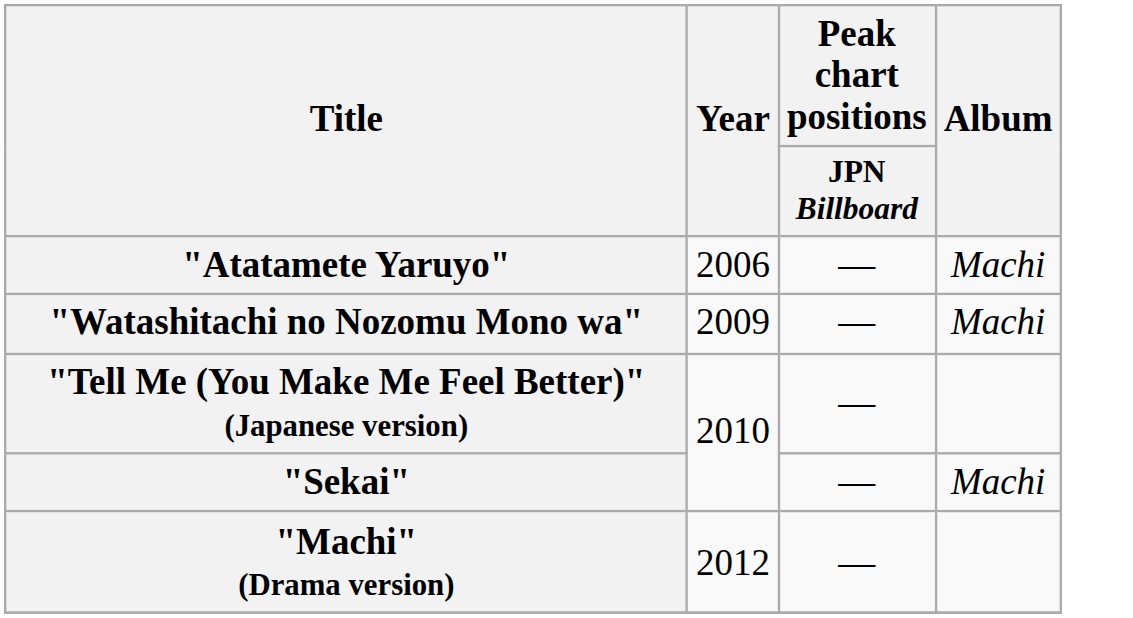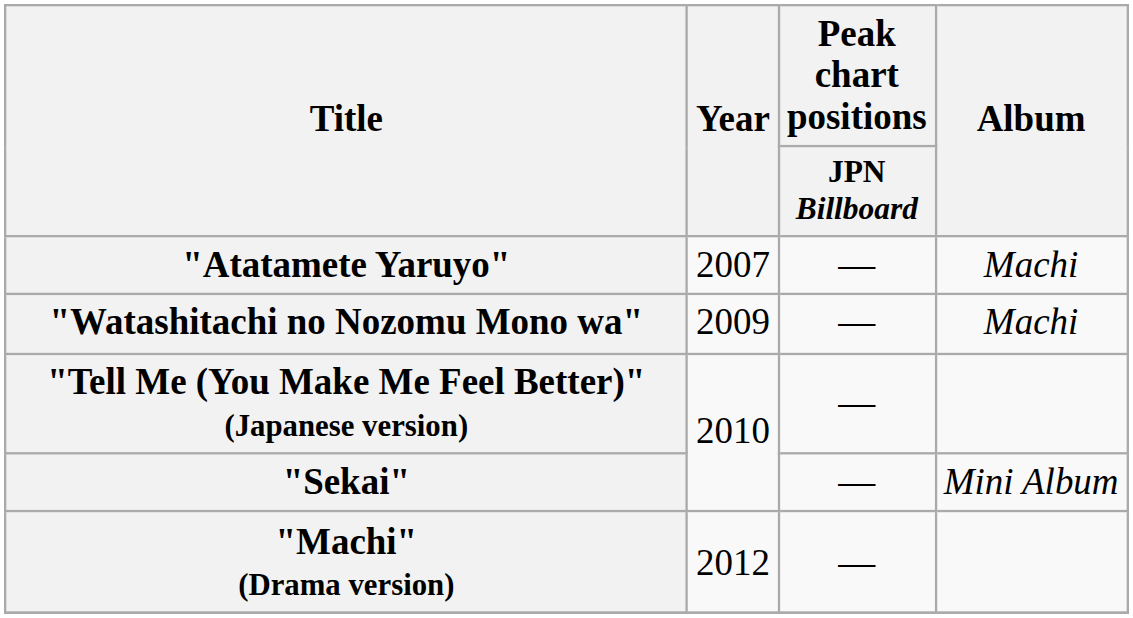 <table class="wikitable plainrowheaders" style="text-align:center;">
 <tr>
 <th scope="col" rowspan="2" style="width:18em;">Title</th>
 <th scope="col" rowspan="2">Year</th>
 <th scope="col" colspan="1">Peak chart positions</th>
 <th scope="col" rowspan="2">Album</th>
 </tr>
 <tr>
 <th style="width:3em;font-size:85%">JPN <em>Billboard</em></th>
 </tr>
 <tr>
 <th scope="row">"Atatamete Yaruyo"</th>
-<td>2006</td>
+<td>2007</td>
 <td>—</td>
 <td><em>Machi</em></td>
 </tr>
 <tr>
 <th scope="row">"Watashitachi no Nozomu Mono wa"</th>
 <td>2009</td>
 <td>—</td>
 <td><em>Machi</em></td>
 </tr>
 <tr>
 <th scope="row">"Tell Me (You Make Me Feel Better)"<br><small>(Japanese version)</small></th>
 <td rowspan="2">2010</td>
 <td>—</td>
 <td></td>
 </tr>
 <tr>
 <th scope="row">"Sekai"</th>
 <td>—</td>
-<td><em>Machi</em></td>
+<td><em>Mini Album</em></td>
 </tr>
 <tr>
 <th scope="row">"Machi"<br><small>(Drama version)</small></th>
 <td>2012</td>
 <td>—</td>
 <td></td>
 </tr>
 <tr>
 </tr>
 </table>
